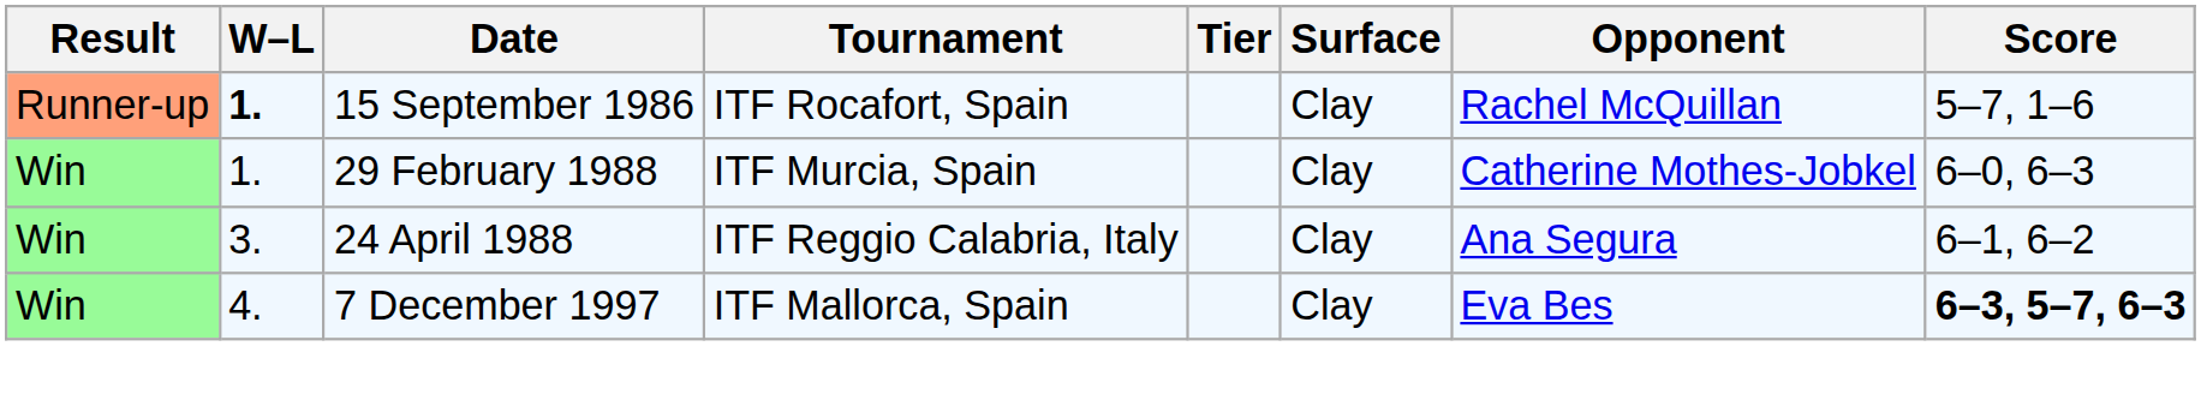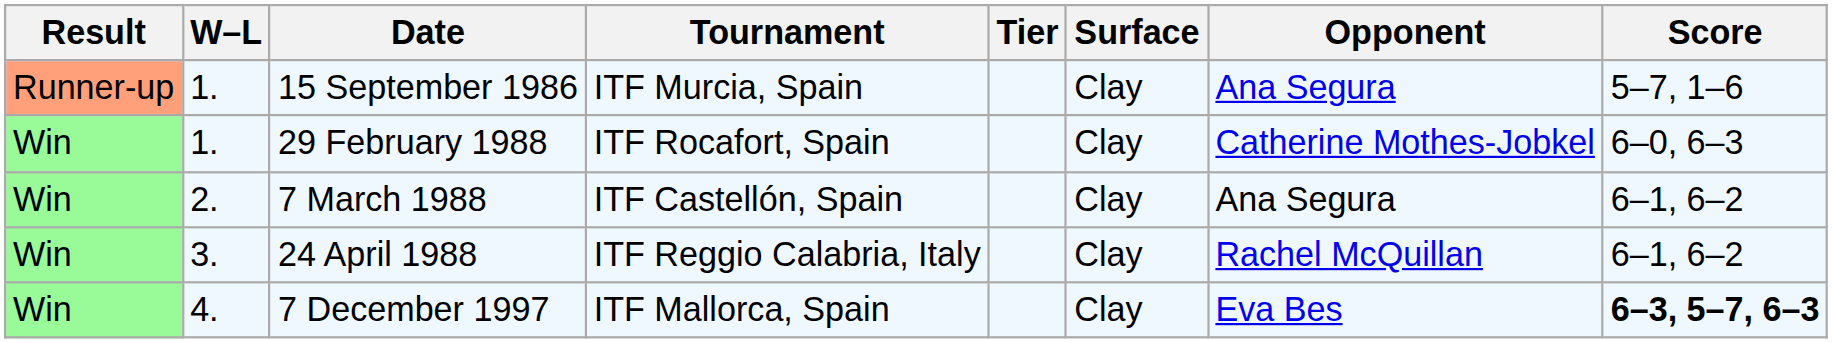 <table class="sortable wikitable" style=font-size:97%>
 <tr>
 <th>Result</th>
 <th class="unsortable">W–L</th>
 <th>Date</th>
 <th>Tournament</th>
 <th>Tier</th>
 <th>Surface</th>
 <th>Opponent</th>
 <th class="unsortable">Score</th>
 </tr>
 <tr bgcolor="#f0f8ff">
 <td style="background:#ffa07a;">Runner-up</td>
-<td><strong>1.</strong></td>
+<td>1.</td>
 <td>15 September 1986</td>
-<td>ITF Rocafort, Spain</td>
+<td>ITF Murcia, Spain</td>
 <td></td>
 <td>Clay</td>
-<td> <a href='#'>Rachel McQuillan</a></td>
+<td> <a href='#'>Ana Segura</a></td>
 <td>5–7, 1–6</td>
 </tr>
 <tr bgcolor="#f0f8ff">
 <td bgcolor="98FB98">Win</td>
 <td>1.</td>
 <td>29 February 1988</td>
-<td>ITF Murcia, Spain</td>
+<td>ITF Rocafort, Spain</td>
 <td></td>
 <td>Clay</td>
 <td> <a href='#'>Catherine Mothes-Jobkel</a></td>
 <td>6–0, 6–3</td>
+</tr>
+<tr bgcolor="#f0f8ff">
+<td bgcolor="98FB98">Win</td>
+<td>2.</td>
+<td>7 March 1988</td>
+<td>ITF Castellón, Spain</td>
+<td></td>
+<td>Clay</td>
+<td> Ana Segura</td>
+<td>6–1, 6–2</td>
 </tr>
 <tr bgcolor="#f0f8ff">
 <td bgcolor="98FB98">Win</td>
 <td>3.</td>
 <td>24 April 1988</td>
 <td>ITF Reggio Calabria, Italy</td>
 <td></td>
 <td>Clay</td>
-<td> <a href='#'>Ana Segura</a></td>
+<td> <a href='#'>Rachel McQuillan</a></td>
 <td>6–1, 6–2</td>
 </tr>
 <tr bgcolor="#f0f8ff">
 <td bgcolor="98FB98">Win</td>
 <td>4.</td>
 <td>7 December 1997</td>
 <td>ITF Mallorca, Spain</td>
 <td></td>
 <td>Clay</td>
 <td> <a href='#'>Eva Bes</a></td>
 <td><strong>6–3, 5–7, 6–3</strong></td>
 </tr>
 </table>
